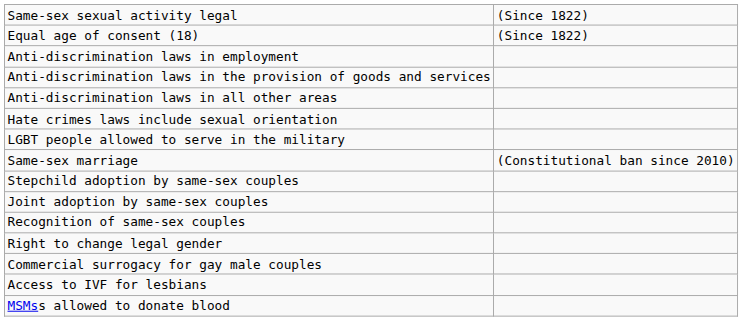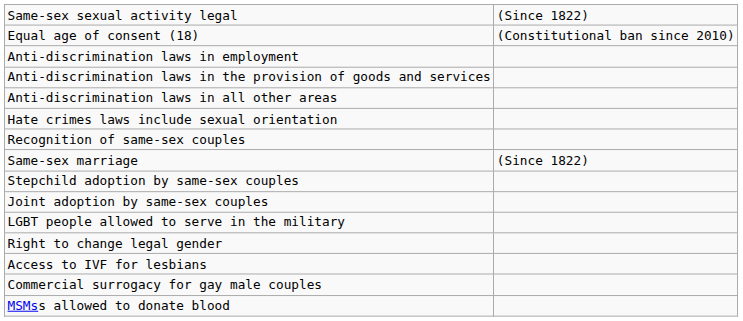 <table class="wikitable">
 <tr>
 <td>Same-sex sexual activity legal</td>
 <td> (Since 1822)</td>
 </tr>
 <tr>
 <td>Equal age of consent (18)</td>
-<td> (Since 1822)</td>
+<td> (Constitutional ban since 2010)</td>
 </tr>
 <tr>
 <td>Anti-discrimination laws in employment</td>
 <td></td>
 </tr>
 <tr>
 <td>Anti-discrimination laws in the provision of goods and services</td>
 <td></td>
 </tr>
 <tr>
 <td>Anti-discrimination laws in all other areas</td>
 <td></td>
 </tr>
 <tr>
 <td>Hate crimes laws include sexual orientation</td>
 <td></td>
 </tr>
 <tr>
-<td>LGBT people allowed to serve in the military</td>
+<td>Recognition of same-sex couples</td>
 <td></td>
 </tr>
 <tr>
 <td>Same-sex marriage</td>
-<td> (Constitutional ban since 2010)</td>
+<td> (Since 1822)</td>
 </tr>
 <tr>
 <td>Stepchild adoption by same-sex couples</td>
 <td></td>
 </tr>
 <tr>
 <td>Joint adoption by same-sex couples</td>
 <td></td>
 </tr>
 <tr>
-<td>Recognition of same-sex couples</td>
+<td>LGBT people allowed to serve in the military</td>
 <td></td>
 </tr>
 <tr>
 <td>Right to change legal gender</td>
 <td></td>
 </tr>
 <tr>
-<td>Commercial surrogacy for gay male couples</td>
+<td>Access to IVF for lesbians</td>
 <td></td>
 </tr>
 <tr>
-<td>Access to IVF for lesbians</td>
+<td>Commercial surrogacy for gay male couples</td>
 <td></td>
 </tr>
 <tr>
 <td><a href='#'>MSMs</a>s allowed to donate blood</td>
 <td></td>
 </tr>
 </table>
